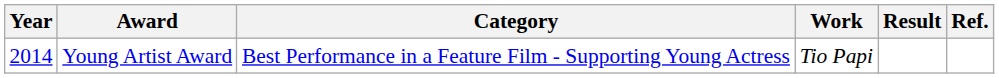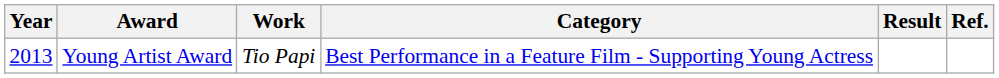 <table class="wikitable" rowspan="5;" style="text-align:center; background:#fff;">
 <tr>
 <th>Year</th>
 <th>Award</th>
+<th>Work</th>
 <th>Category</th>
-<th>Work</th>
 <th>Result</th>
 <th>Ref.</th>
 </tr>
 <tr>
-<td><a href='#'>2014</a></td>
+<td><a href='#'>2013</a></td>
 <td><a href='#'>Young Artist Award</a></td>
+<td><em>Tio Papi</em></td>
 <td><a href='#'>Best Performance in a Feature Film - Supporting Young Actress</a></td>
-<td><em>Tio Papi</em></td>
 <td></td>
 <td></td>
 </tr>
 </table>
